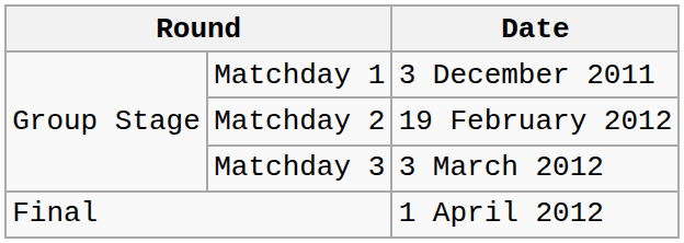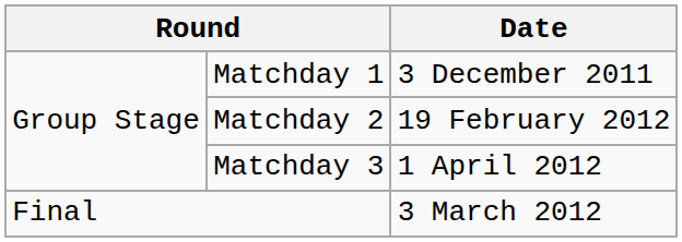 <table class="wikitable">
 <tr>
 <th colspan=2>Round</th>
 <th>Date</th>
 </tr>
 <tr>
 <td rowspan=3>Group Stage</td>
 <td>Matchday 1</td>
 <td>3 December 2011</td>
 </tr>
 <tr>
 <td>Matchday 2</td>
 <td>19 February 2012</td>
 </tr>
 <tr>
 <td>Matchday 3</td>
-<td>3 March 2012</td>
+<td>1 April 2012</td>
 </tr>
 <tr>
 <td colspan=2>Final</td>
-<td>1 April 2012</td>
+<td>3 March 2012</td>
 </tr>
 </table>
